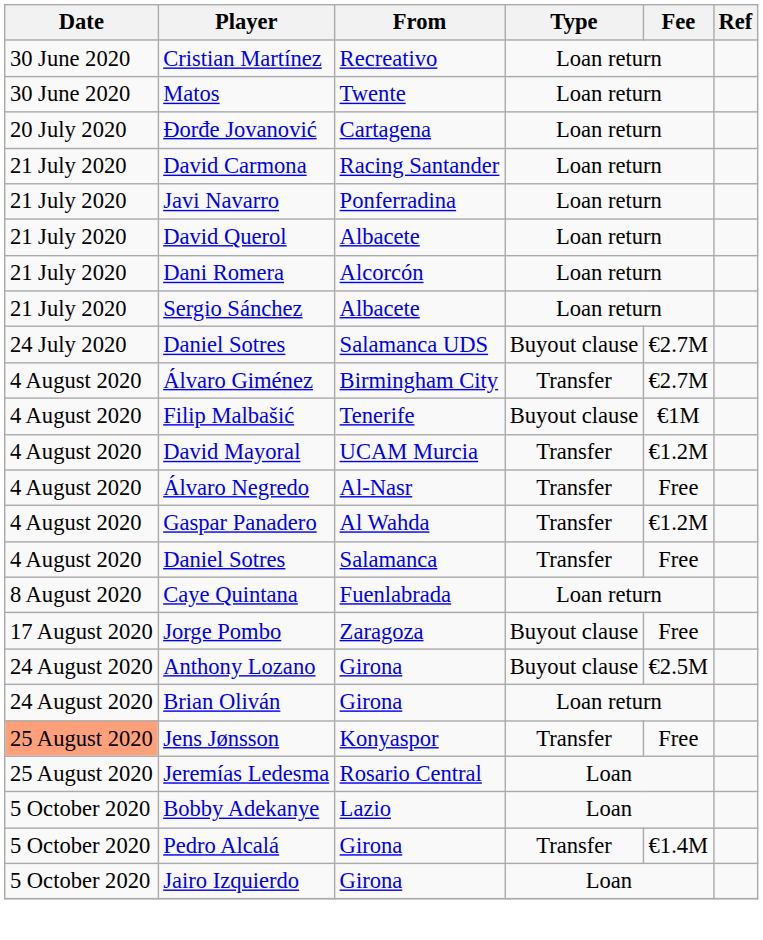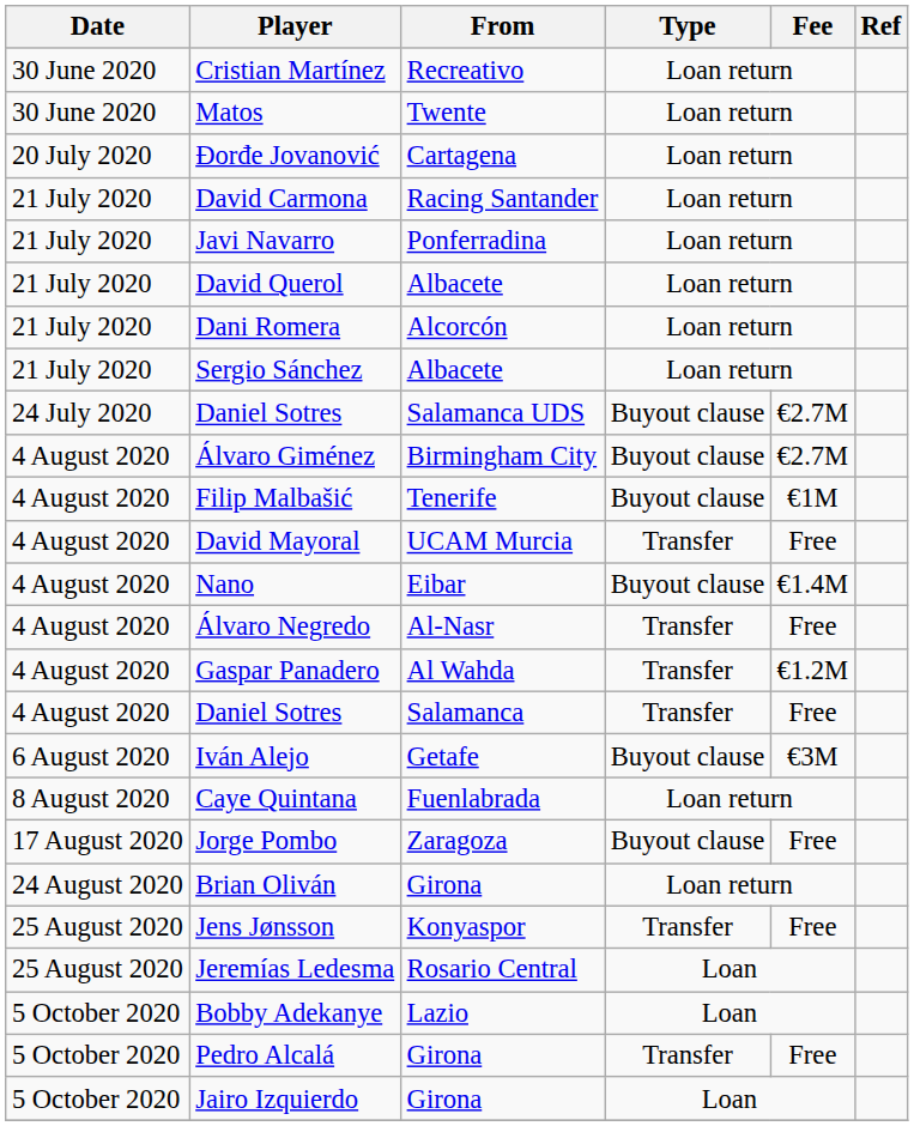 <table class="wikitable">
 <tr>
 <th>Date</th>
 <th>Player</th>
 <th>From</th>
 <th>Type</th>
 <th>Fee</th>
 <th>Ref</th>
 </tr>
 <tr>
 <td>30 June 2020</td>
 <td> <a href='#'>Cristian Martínez</a></td>
 <td><a href='#'>Recreativo</a></td>
 <td align=center colspan=2>Loan return</td>
 <td align=center></td>
 </tr>
 <tr>
 <td>30 June 2020</td>
 <td> <a href='#'>Matos</a></td>
 <td> <a href='#'>Twente</a></td>
 <td align=center colspan=2>Loan return</td>
 <td align=center></td>
 </tr>
 <tr>
 <td>20 July 2020</td>
 <td> <a href='#'>Đorđe Jovanović</a></td>
 <td><a href='#'>Cartagena</a></td>
 <td align=center colspan=2>Loan return</td>
 <td align=center></td>
 </tr>
 <tr>
 <td>21 July 2020</td>
 <td> <a href='#'>David Carmona</a></td>
 <td><a href='#'>Racing Santander</a></td>
 <td align=center colspan=2>Loan return</td>
 <td align=center></td>
 </tr>
 <tr>
 <td>21 July 2020</td>
 <td> <a href='#'>Javi Navarro</a></td>
 <td><a href='#'>Ponferradina</a></td>
 <td align=center colspan=2>Loan return</td>
 <td align=center></td>
 </tr>
 <tr>
 <td>21 July 2020</td>
 <td> <a href='#'>David Querol</a></td>
 <td><a href='#'>Albacete</a></td>
 <td align=center colspan=2>Loan return</td>
 <td align=center></td>
 </tr>
 <tr>
 <td>21 July 2020</td>
 <td> <a href='#'>Dani Romera</a></td>
 <td><a href='#'>Alcorcón</a></td>
 <td align=center colspan=2>Loan return</td>
 <td align=center></td>
 </tr>
 <tr>
 <td>21 July 2020</td>
 <td> <a href='#'>Sergio Sánchez</a></td>
 <td><a href='#'>Albacete</a></td>
 <td align=center colspan=2>Loan return</td>
 <td align=center></td>
 </tr>
 <tr>
 <td>24 July 2020</td>
 <td> <a href='#'>Daniel Sotres</a></td>
 <td><a href='#'>Salamanca UDS</a></td>
 <td align=center>Buyout clause</td>
 <td align=center>€2.7M</td>
 <td align=center></td>
 </tr>
 <tr>
 <td>4 August 2020</td>
 <td> <a href='#'>Álvaro Giménez</a></td>
 <td> <a href='#'>Birmingham City</a></td>
-<td align=center>Transfer</td>
+<td align=center>Buyout clause</td>
 <td align=center>€2.7M</td>
 <td align=center></td>
 </tr>
 <tr>
 <td>4 August 2020</td>
 <td> <a href='#'>Filip Malbašić</a></td>
 <td><a href='#'>Tenerife</a></td>
 <td align=center>Buyout clause</td>
 <td align=center>€1M</td>
 <td align=center></td>
 </tr>
 <tr>
 <td>4 August 2020</td>
 <td> <a href='#'>David Mayoral</a></td>
 <td><a href='#'>UCAM Murcia</a></td>
 <td align=center>Transfer</td>
-<td align=center>€1.2M</td>
+<td align=center>Free</td>
+<td align=center></td>
+</tr>
+<tr>
+<td>4 August 2020</td>
+<td> <a href='#'>Nano</a></td>
+<td><a href='#'>Eibar</a></td>
+<td align=center>Buyout clause</td>
+<td align=center>€1.4M</td>
 <td align=center></td>
 </tr>
 <tr>
 <td>4 August 2020</td>
 <td> <a href='#'>Álvaro Negredo</a></td>
 <td> <a href='#'>Al-Nasr</a></td>
 <td align=center>Transfer</td>
 <td align=center>Free</td>
 <td align=center></td>
 </tr>
 <tr>
 <td>4 August 2020</td>
 <td> <a href='#'>Gaspar Panadero</a></td>
 <td> <a href='#'>Al Wahda</a></td>
 <td align=center>Transfer</td>
 <td align=center>€1.2M</td>
 <td align=center></td>
 </tr>
 <tr>
 <td>4 August 2020</td>
 <td> <a href='#'>Daniel Sotres</a></td>
 <td><a href='#'>Salamanca</a></td>
 <td align=center>Transfer</td>
 <td align=center>Free</td>
 <td align=center></td>
 </tr>
 <tr>
+<td>6 August 2020</td>
+<td> <a href='#'>Iván Alejo</a></td>
+<td><a href='#'>Getafe</a></td>
+<td align=center>Buyout clause</td>
+<td align=center>€3M</td>
+<td align=center></td>
+</tr>
+<tr>
 <td>8 August 2020</td>
 <td> <a href='#'>Caye Quintana</a></td>
 <td><a href='#'>Fuenlabrada</a></td>
 <td align=center colspan=2>Loan return</td>
 <td align=center></td>
 </tr>
 <tr>
 <td>17 August 2020</td>
 <td> <a href='#'>Jorge Pombo</a></td>
 <td><a href='#'>Zaragoza</a></td>
 <td align=center>Buyout clause</td>
 <td align=center>Free</td>
 <td align=center></td>
 </tr>
 <tr>
 <td>24 August 2020</td>
-<td> <a href='#'>Anthony Lozano</a></td>
-<td><a href='#'>Girona</a></td>
-<td align=center>Buyout clause</td>
-<td align=center>€2.5M</td>
-<td align=center></td>
-</tr>
-<tr>
-<td>24 August 2020</td>
 <td> <a href='#'>Brian Oliván</a></td>
 <td><a href='#'>Girona</a></td>
 <td align=center colspan=2>Loan return</td>
 <td align=center></td>
 </tr>
 <tr>
-<td style="background: lightsalmon;">25 August 2020</td>
+<td>25 August 2020</td>
 <td> <a href='#'>Jens Jønsson</a></td>
 <td> <a href='#'>Konyaspor</a></td>
 <td align=center>Transfer</td>
 <td align=center>Free</td>
 <td align=center></td>
 </tr>
 <tr>
 <td>25 August 2020</td>
 <td> <a href='#'>Jeremías Ledesma</a></td>
 <td> <a href='#'>Rosario Central</a></td>
 <td align=center colspan=2>Loan</td>
 <td align=center></td>
 </tr>
 <tr>
 <td>5 October 2020</td>
 <td> <a href='#'>Bobby Adekanye</a></td>
 <td> <a href='#'>Lazio</a></td>
 <td align=center colspan=2>Loan</td>
 <td align=center></td>
 </tr>
 <tr>
 <td>5 October 2020</td>
 <td> <a href='#'>Pedro Alcalá</a></td>
 <td><a href='#'>Girona</a></td>
 <td align=center>Transfer</td>
-<td align=center>€1.4M</td>
+<td align=center>Free</td>
 <td align=center></td>
 </tr>
 <tr>
 <td>5 October 2020</td>
 <td> <a href='#'>Jairo Izquierdo</a></td>
 <td><a href='#'>Girona</a></td>
 <td align=center colspan=2>Loan</td>
 <td align=center></td>
 </tr>
 <tr>
 </tr>
 </table>
